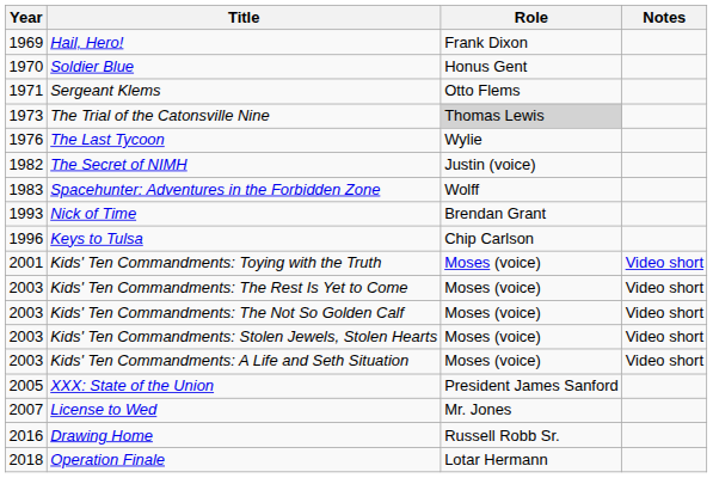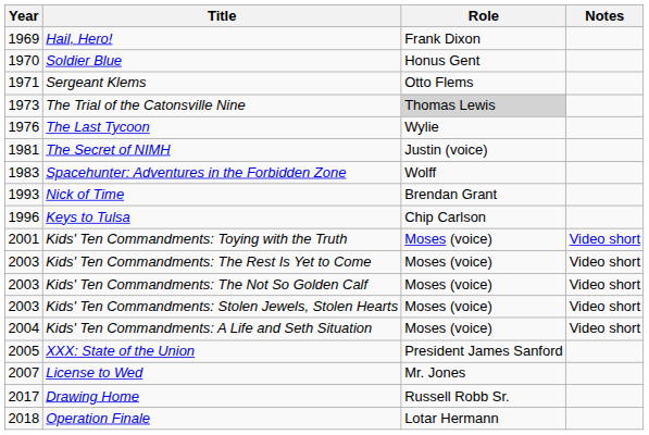 <table class="wikitable sortable">
 <tr>
 <th>Year</th>
 <th>Title</th>
 <th>Role</th>
 <th>Notes</th>
 </tr>
 <tr>
 <td>1969</td>
 <td><em><a href='#'>Hail, Hero!</a></em></td>
 <td>Frank Dixon</td>
 <td></td>
 </tr>
 <tr>
 <td>1970</td>
 <td><em><a href='#'>Soldier Blue</a></em></td>
 <td>Honus Gent</td>
 <td></td>
 </tr>
 <tr>
 <td>1971</td>
 <td><em>Sergeant Klems</em></td>
 <td>Otto Flems</td>
 <td></td>
 </tr>
 <tr>
 <td>1973</td>
 <td><em>The Trial of the Catonsville Nine</em></td>
 <td style="background: lightgrey;">Thomas Lewis</td>
 <td></td>
 </tr>
 <tr>
 <td>1976</td>
 <td><em><a href='#'>The Last Tycoon</a></em></td>
 <td>Wylie</td>
 <td></td>
 </tr>
 <tr>
-<td>1982</td>
+<td>1981</td>
 <td><em><a href='#'>The Secret of NIMH</a></em></td>
 <td>Justin (voice)</td>
 <td></td>
 </tr>
 <tr>
 <td rowspan="1">1983</td>
 <td><em><a href='#'>Spacehunter: Adventures in the Forbidden Zone</a></em></td>
 <td>Wolff</td>
 <td></td>
 </tr>
 <tr>
 <td rowspan="1">1993</td>
 <td><em><a href='#'>Nick of Time</a></em></td>
 <td>Brendan Grant</td>
 <td></td>
 </tr>
 <tr>
 <td rowspan="1">1996</td>
 <td><em><a href='#'>Keys to Tulsa</a></em></td>
 <td>Chip Carlson</td>
 <td></td>
 </tr>
 <tr>
 <td rowspan="1">2001</td>
 <td><em>Kids' Ten Commandments: Toying with the Truth</em></td>
 <td><a href='#'>Moses</a> (voice)</td>
 <td><a href='#'>Video short</a></td>
 </tr>
 <tr>
 <td rowspan="1">2003</td>
 <td><em>Kids' Ten Commandments: The Rest Is Yet to Come</em></td>
 <td>Moses (voice)</td>
 <td>Video short</td>
 </tr>
 <tr>
 <td rowspan="1">2003</td>
 <td><em>Kids' Ten Commandments: The Not So Golden Calf</em></td>
 <td>Moses (voice)</td>
 <td>Video short</td>
 </tr>
 <tr>
 <td rowspan="1">2003</td>
 <td><em>Kids' Ten Commandments: Stolen Jewels, Stolen Hearts</em></td>
 <td>Moses (voice)</td>
 <td>Video short</td>
 </tr>
 <tr>
-<td rowspan="1">2003</td>
+<td rowspan="1">2004</td>
 <td><em>Kids' Ten Commandments: A Life and Seth Situation</em></td>
 <td>Moses (voice)</td>
 <td>Video short</td>
 </tr>
 <tr>
 <td rowspan="1">2005</td>
 <td><em><a href='#'>XXX: State of the Union</a></em></td>
 <td>President James Sanford</td>
 <td></td>
 </tr>
 <tr>
 <td rowspan="1">2007</td>
 <td><em><a href='#'>License to Wed</a></em></td>
 <td>Mr. Jones</td>
 <td></td>
 </tr>
 <tr>
-<td>2016</td>
+<td>2017</td>
 <td><em><a href='#'>Drawing Home</a></em></td>
 <td>Russell Robb Sr.</td>
 <td></td>
 </tr>
 <tr>
 <td>2018</td>
 <td><em><a href='#'>Operation Finale</a></em></td>
 <td>Lotar Hermann</td>
 <td></td>
 </tr>
 </table>
